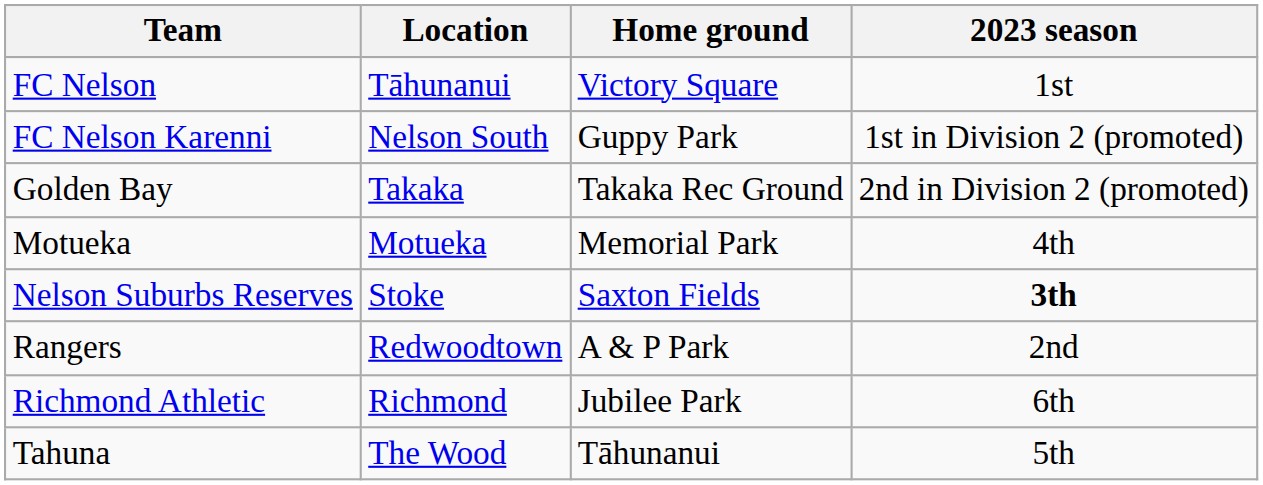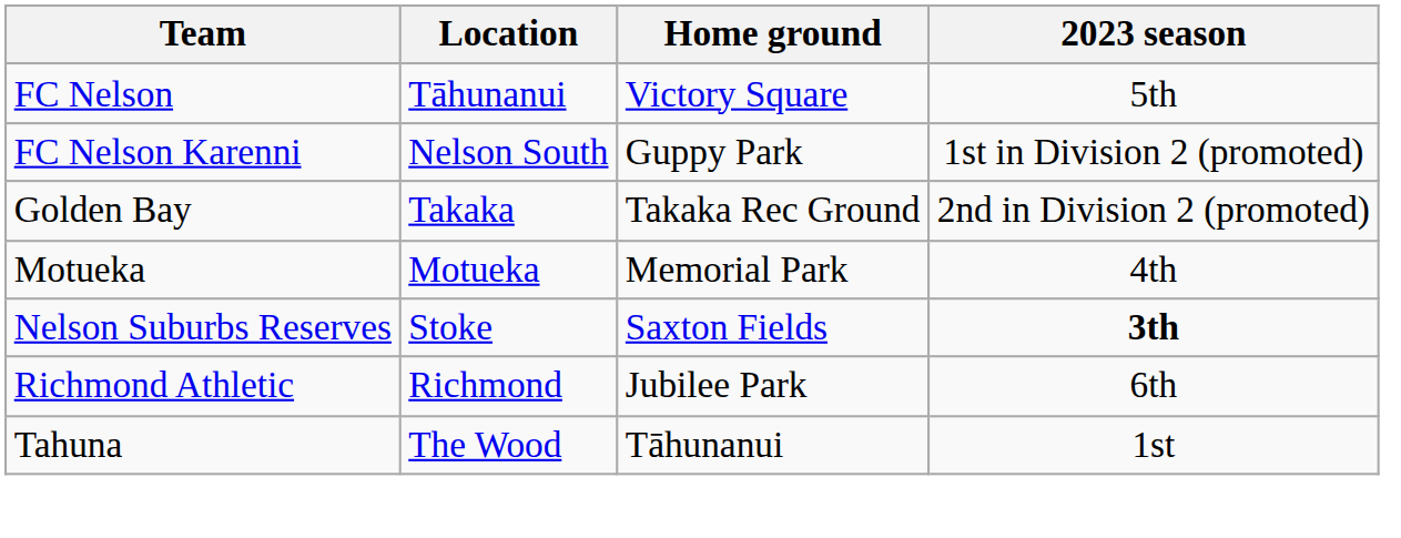 <table class="wikitable sortable">
 <tr>
 <th>Team</th>
 <th>Location</th>
 <th>Home ground</th>
 <th>2023 season</th>
 </tr>
 <tr>
 <td><a href='#'>FC Nelson</a></td>
 <td><a href='#'>Tāhunanui</a></td>
 <td><a href='#'>Victory Square</a></td>
-<td align="center">1st</td>
+<td align="center">5th</td>
 </tr>
 <tr>
 <td><a href='#'>FC Nelson Karenni</a></td>
 <td><a href='#'>Nelson South</a></td>
 <td>Guppy Park</td>
 <td align="center">1st in Division 2 (promoted)</td>
 </tr>
 <tr>
 <td>Golden Bay</td>
 <td><a href='#'>Takaka</a></td>
 <td>Takaka Rec Ground</td>
 <td align="center">2nd in Division 2 (promoted)</td>
 </tr>
 <tr>
 <td>Motueka</td>
 <td><a href='#'>Motueka</a></td>
 <td>Memorial Park</td>
 <td align="center">4th</td>
 </tr>
 <tr>
 <td><a href='#'>Nelson Suburbs Reserves</a></td>
 <td><a href='#'>Stoke</a></td>
 <td><a href='#'>Saxton Fields</a></td>
 <td align="center"><strong>3th</strong></td>
 </tr>
 <tr>
-<td>Rangers</td>
-<td><a href='#'>Redwoodtown</a></td>
-<td>A & P Park</td>
-<td align="center">2nd</td>
-</tr>
-<tr>
 <td><a href='#'>Richmond Athletic</a></td>
 <td><a href='#'>Richmond</a></td>
 <td>Jubilee Park</td>
 <td align="center">6th</td>
 </tr>
 <tr>
 <td>Tahuna</td>
 <td><a href='#'>The Wood</a></td>
 <td>Tāhunanui</td>
-<td align="center">5th</td>
+<td align="center">1st</td>
 </tr>
 </table>
